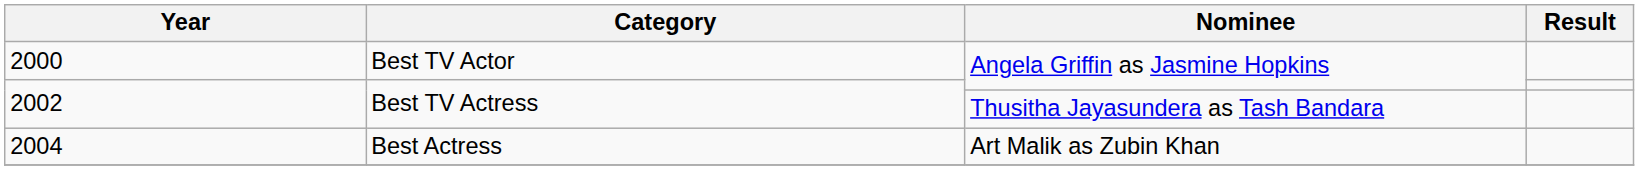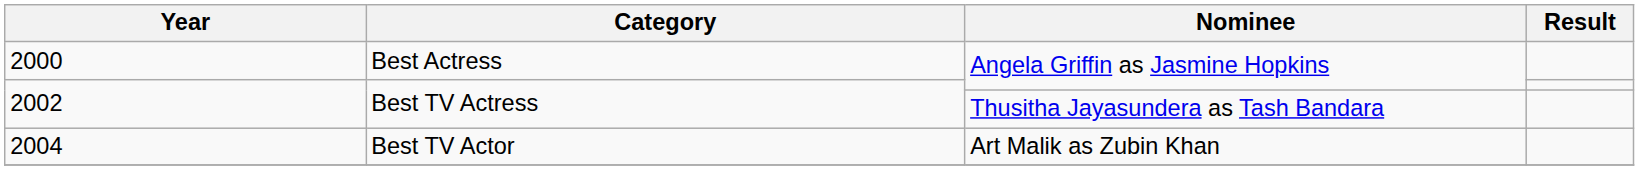 <table class="wikitable" width=70%>
 <tr>
 <th scope="col">Year</th>
 <th width="400" scope="col">Category</th>
 <th width="375" scope="col">Nominee</th>
 <th width="65" scope="col">Result</th>
 </tr>
 <tr>
 <td>2000</td>
-<td scope="row">Best TV Actor</td>
+<td scope="row">Best Actress</td>
 <td rowspan="2"><a href='#'>Angela Griffin</a> as <a href='#'>Jasmine Hopkins</a></td>
 <td></td>
 </tr>
 <tr>
 <td rowspan="2">2002</td>
 <td rowspan="2" scope="row">Best TV Actress</td>
 <td></td>
 </tr>
 <tr>
 <td><a href='#'>Thusitha Jayasundera</a> as <a href='#'>Tash Bandara</a></td>
 <td></td>
 </tr>
 <tr>
 <td>2004</td>
-<td scope="row">Best Actress</td>
+<td scope="row">Best TV Actor</td>
 <td>Art Malik as Zubin Khan</td>
 <td></td>
 </tr>
 <tr>
 </tr>
 </table>
